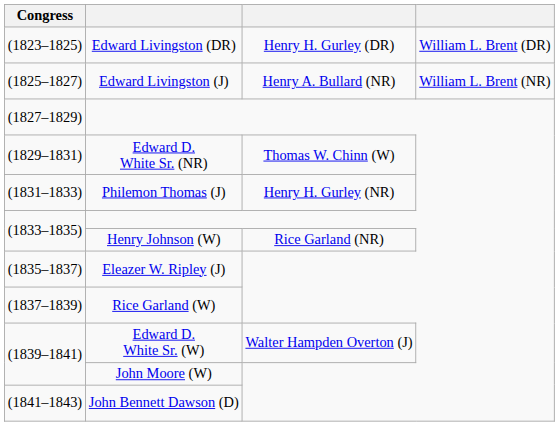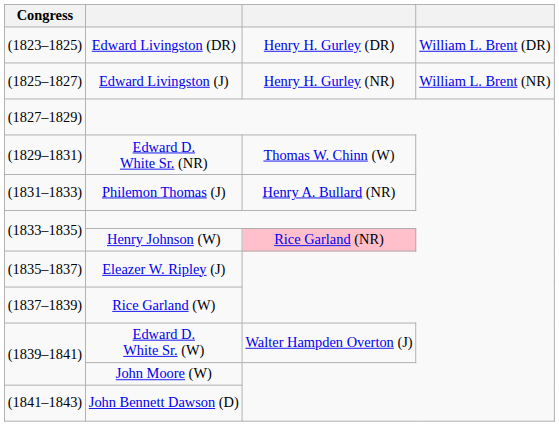 <table class=wikitable style="text-align:center">
 <tr>
 <th>Congress</th>
 <th></th>
 <th></th>
 <th></th>
 </tr>
 <tr style="height:2.5em">
 <td><strong></strong> (1823–1825)</td>
 <td><a href='#'>Edward Livingston</a> (DR)</td>
 <td><a href='#'>Henry H. Gurley</a> (DR)</td>
 <td><a href='#'>William L. Brent</a> (DR)</td>
 </tr>
 <tr style="height:2.5em">
 <td><strong></strong> (1825–1827)</td>
 <td><a href='#'>Edward Livingston</a> (J)</td>
-<td><a href='#'>Henry A. Bullard</a> (NR)</td>
+<td><a href='#'>Henry H. Gurley</a> (NR)</td>
 <td><a href='#'>William L. Brent</a> (NR)</td>
 </tr>
 <tr style="height:2.5em">
 <td><strong></strong> (1827–1829)</td>
 </tr>
 <tr style="height:2.5em">
 <td><strong></strong> (1829–1831)</td>
 <td><a href='#'>Edward D.<br>White Sr.</a> (NR)</td>
 <td><a href='#'>Thomas W. Chinn</a> (W)</td>
 </tr>
 <tr style="height:2.5em">
 <td><strong></strong> (1831–1833)</td>
 <td><a href='#'>Philemon Thomas</a> (J)</td>
-<td><a href='#'>Henry H. Gurley</a> (NR)</td>
+<td><a href='#'>Henry A. Bullard</a> (NR)</td>
 </tr>
 <tr style="height:1.25em">
 <td rowspan=2><strong></strong> (1833–1835)</td>
 </tr>
 <tr style="height:1.25em">
 <td><a href='#'>Henry Johnson</a> (W)</td>
-<td><a href='#'>Rice Garland</a> (NR)</td>
+<td style="background: pink;"><a href='#'>Rice Garland</a> (NR)</td>
 </tr>
 <tr style="height:2.5em">
 <td><strong></strong> (1835–1837)</td>
 <td><a href='#'>Eleazer W. Ripley</a> (J)</td>
 </tr>
 <tr style="height:2.5em">
 <td><strong></strong> (1837–1839)</td>
 <td><a href='#'>Rice Garland</a> (W)</td>
 </tr>
 <tr style="height:1.25em">
 <td rowspan=2><strong></strong> (1839–1841)</td>
 <td><a href='#'>Edward D.<br>White Sr.</a> (W)</td>
 <td><a href='#'>Walter Hampden Overton</a> (J)</td>
 </tr>
 <tr style="height:1.25em">
 <td><a href='#'>John Moore</a> (W)</td>
 </tr>
 <tr style="height:2.5em">
 <td><strong></strong> (1841–1843)</td>
 <td><a href='#'>John Bennett Dawson</a> (D)</td>
 </tr>
 </table>
